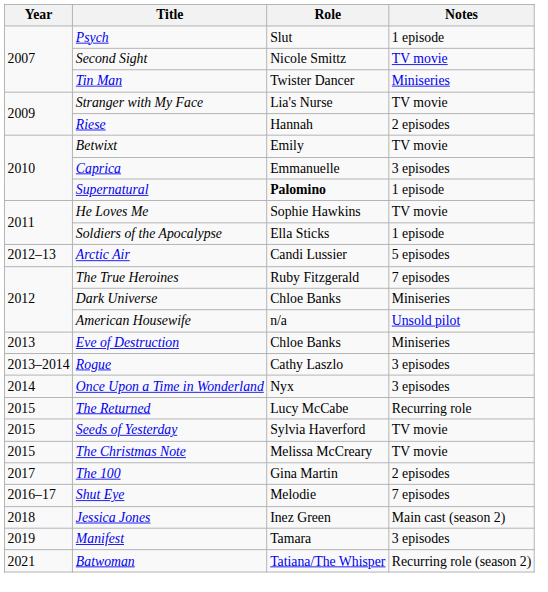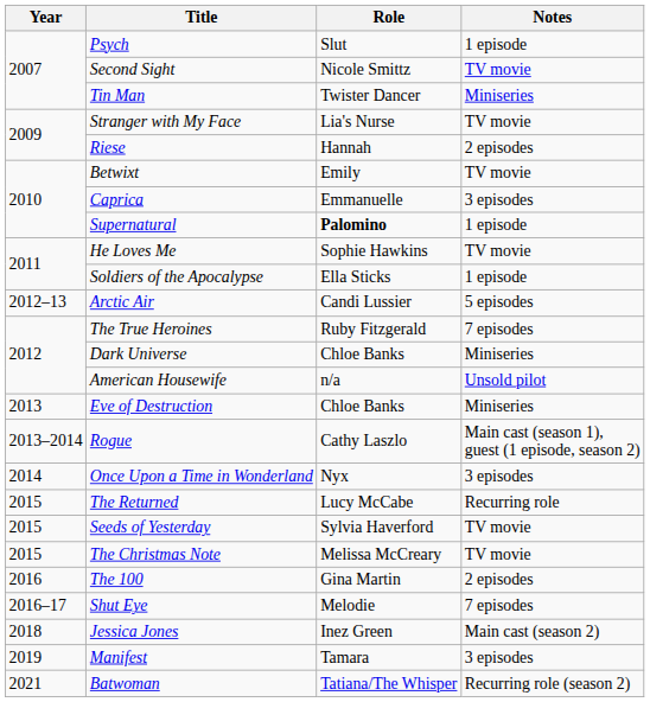 <table class="wikitable sortable">
 <tr>
 <th>Year</th>
 <th>Title</th>
 <th>Role</th>
 <th class="unsortable">Notes</th>
 </tr>
 <tr>
 <td rowspan="3">2007</td>
 <td><em><a href='#'>Psych</a></em></td>
 <td>Slut</td>
 <td>1 episode</td>
 </tr>
 <tr>
 <td><em>Second Sight</em></td>
 <td>Nicole Smittz</td>
 <td><a href='#'>TV movie</a></td>
 </tr>
 <tr>
 <td><em><a href='#'>Tin Man</a></em></td>
 <td>Twister Dancer</td>
 <td><a href='#'>Miniseries</a></td>
 </tr>
 <tr>
 <td rowspan="2">2009</td>
 <td><em>Stranger with My Face</em></td>
 <td>Lia's Nurse</td>
 <td>TV movie</td>
 </tr>
 <tr>
 <td><em><a href='#'>Riese</a></em></td>
 <td>Hannah</td>
 <td>2 episodes</td>
 </tr>
 <tr>
 <td rowspan="3">2010</td>
 <td><em>Betwixt</em></td>
 <td>Emily</td>
 <td>TV movie</td>
 </tr>
 <tr>
 <td><em><a href='#'>Caprica</a></em></td>
 <td>Emmanuelle</td>
 <td>3 episodes</td>
 </tr>
 <tr>
 <td><em><a href='#'>Supernatural</a></em></td>
 <td><strong>Palomino</strong></td>
 <td>1 episode</td>
 </tr>
 <tr>
 <td rowspan="2">2011</td>
 <td><em>He Loves Me</em></td>
 <td>Sophie Hawkins</td>
 <td>TV movie</td>
 </tr>
 <tr>
 <td><em>Soldiers of the Apocalypse</em></td>
 <td>Ella Sticks</td>
 <td>1 episode</td>
 </tr>
 <tr>
 <td>2012–13</td>
 <td><em><a href='#'>Arctic Air</a></em></td>
 <td>Candi Lussier</td>
 <td>5 episodes</td>
 </tr>
 <tr>
 <td rowspan="3">2012</td>
 <td data-sort-value="True Heroines, The"><em>The True Heroines</em></td>
 <td>Ruby Fitzgerald</td>
 <td>7 episodes</td>
 </tr>
 <tr>
 <td><em>Dark Universe</em></td>
 <td>Chloe Banks</td>
 <td>Miniseries</td>
 </tr>
 <tr>
 <td><em>American Housewife</em></td>
 <td>n/a</td>
 <td><a href='#'>Unsold pilot</a></td>
 </tr>
 <tr>
 <td>2013</td>
 <td><em><a href='#'>Eve of Destruction</a></em></td>
 <td>Chloe Banks</td>
 <td>Miniseries</td>
 </tr>
 <tr>
 <td>2013–2014</td>
 <td><em><a href='#'>Rogue</a></em></td>
 <td>Cathy Laszlo</td>
-<td>3 episodes</td>
+<td>Main cast (season 1),<br>guest (1 episode, season 2)</td>
 </tr>
 <tr>
 <td>2014</td>
 <td><em><a href='#'>Once Upon a Time in Wonderland</a></em></td>
 <td>Nyx</td>
 <td>3 episodes</td>
 </tr>
 <tr>
 <td>2015</td>
 <td data-sort-value="Returned, The"><em><a href='#'>The Returned</a></em></td>
 <td>Lucy McCabe</td>
 <td>Recurring role</td>
 </tr>
 <tr>
 <td>2015</td>
 <td><em><a href='#'>Seeds of Yesterday</a></em></td>
 <td>Sylvia Haverford</td>
 <td>TV movie</td>
 </tr>
 <tr>
 <td>2015</td>
 <td data-sort-value="Christmas Note, The"><em><a href='#'>The Christmas Note</a></em></td>
 <td>Melissa McCreary</td>
 <td>TV movie</td>
 </tr>
 <tr>
-<td>2017</td>
+<td>2016</td>
 <td data-sort-value="100, The"><em><a href='#'>The 100</a></em></td>
 <td>Gina Martin</td>
 <td>2 episodes</td>
 </tr>
 <tr>
 <td>2016–17</td>
 <td><em><a href='#'>Shut Eye</a></em></td>
 <td>Melodie</td>
 <td>7 episodes</td>
 </tr>
 <tr>
 <td>2018</td>
 <td><em><a href='#'>Jessica Jones</a></em></td>
 <td>Inez Green</td>
 <td>Main cast (season 2)</td>
 </tr>
 <tr>
 <td>2019</td>
 <td><em><a href='#'>Manifest</a></em></td>
 <td>Tamara</td>
 <td>3 episodes</td>
 </tr>
 <tr>
 <td>2021</td>
 <td><em><a href='#'>Batwoman</a></em></td>
 <td><a href='#'>Tatiana/The Whisper</a></td>
 <td>Recurring role (season 2)</td>
 </tr>
 </table>
